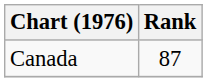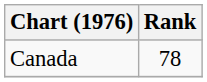 <table class="wikitable">
 <tr>
 <th align="left">Chart (1976)</th>
 <th align="left">Rank</th>
 </tr>
 <tr>
 <td>Canada</td>
-<td style="text-align:center;">87</td>
+<td style="text-align:center;">78</td>
 </tr>
 <tr>
 </tr>
 </table>
